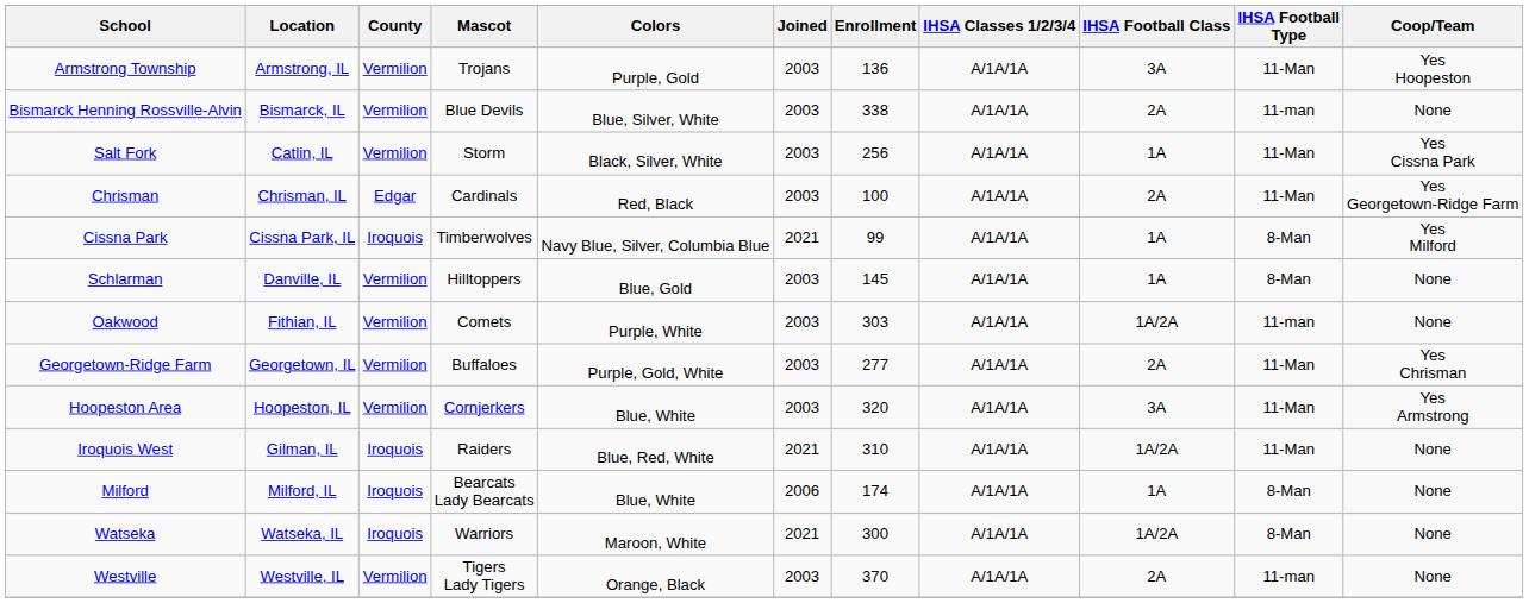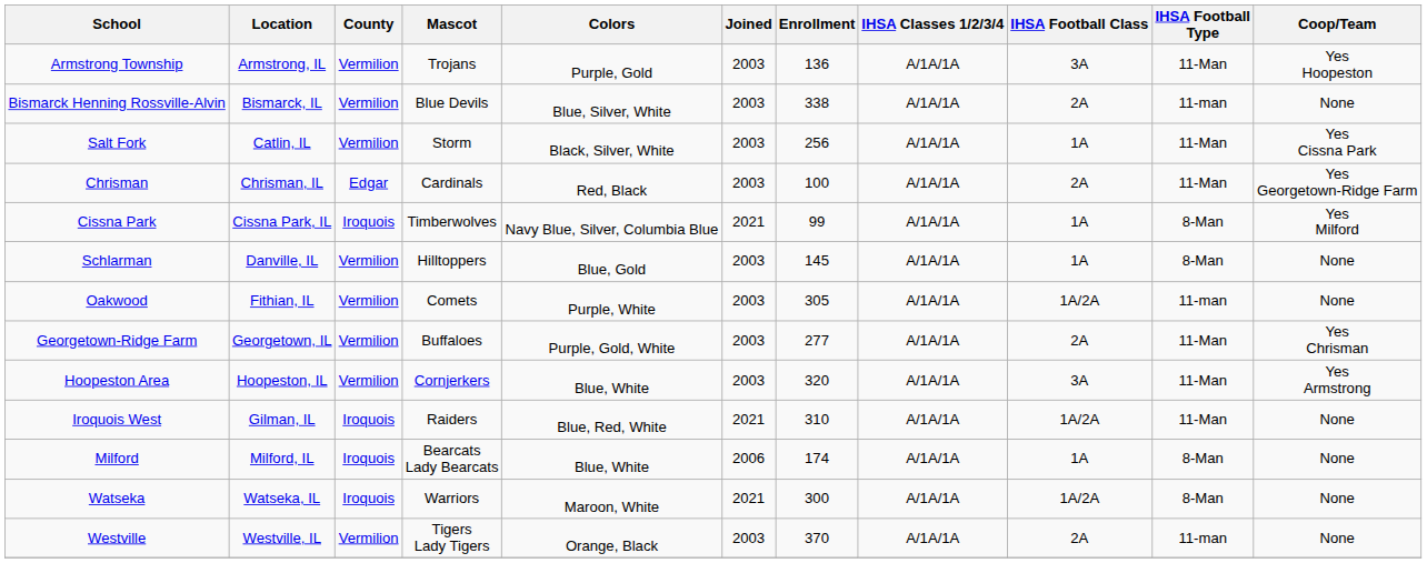 <table class="wikitable sortable" style="text-align:center;">
 <tr>
 <th>School</th>
 <th>Location</th>
 <th>County</th>
 <th>Mascot</th>
 <th>Colors</th>
 <th>Joined</th>
 <th>Enrollment</th>
 <th><a href='#'>IHSA</a> Classes 1/2/3/4</th>
 <th><a href='#'>IHSA</a> Football Class</th>
 <th><a href='#'>IHSA</a> Football<br>Type</th>
 <th>Coop/Team</th>
 </tr>
 <tr>
 <td><a href='#'>Armstrong Township</a></td>
 <td><a href='#'>Armstrong, IL</a></td>
 <td><a href='#'>Vermilion</a></td>
 <td>Trojans</td>
 <td> <br>Purple, Gold</td>
 <td>2003</td>
 <td>136</td>
 <td>A/1A/1A</td>
 <td>3A</td>
 <td>11-Man</td>
 <td>Yes<br>Hoopeston</td>
 </tr>
 <tr>
 <td><a href='#'>Bismarck Henning Rossville-Alvin</a></td>
 <td><a href='#'>Bismarck, IL</a></td>
 <td><a href='#'>Vermilion</a></td>
 <td>Blue Devils</td>
 <td>  <br>Blue, Silver, White</td>
 <td>2003</td>
 <td>338</td>
 <td>A/1A/1A</td>
 <td>2A</td>
 <td>11-man</td>
 <td>None</td>
 </tr>
 <tr>
 <td><a href='#'>Salt Fork</a></td>
 <td><a href='#'>Catlin, IL</a></td>
 <td><a href='#'>Vermilion</a></td>
 <td>Storm</td>
 <td>  <br>Black, Silver, White</td>
 <td>2003</td>
 <td>256</td>
 <td>A/1A/1A</td>
 <td>1A</td>
 <td>11-Man</td>
 <td>Yes<br>Cissna Park</td>
 </tr>
 <tr>
 <td><a href='#'>Chrisman</a></td>
 <td><a href='#'>Chrisman, IL</a></td>
 <td><a href='#'>Edgar</a></td>
 <td>Cardinals</td>
 <td> <br>Red, Black</td>
 <td>2003</td>
 <td>100</td>
 <td>A/1A/1A</td>
 <td>2A</td>
 <td>11-Man</td>
 <td>Yes<br>Georgetown-Ridge Farm</td>
 </tr>
 <tr>
 <td><a href='#'>Cissna Park</a></td>
 <td><a href='#'>Cissna Park, IL</a></td>
 <td><a href='#'>Iroquois</a></td>
 <td>Timberwolves</td>
 <td>  <br>Navy Blue, Silver, Columbia Blue</td>
 <td>2021</td>
 <td>99</td>
 <td>A/1A/1A</td>
 <td>1A</td>
 <td>8-Man</td>
 <td>Yes<br>Milford</td>
 </tr>
 <tr>
 <td><a href='#'>Schlarman</a></td>
 <td><a href='#'>Danville, IL</a></td>
 <td><a href='#'>Vermilion</a></td>
 <td>Hilltoppers</td>
 <td> <br>Blue, Gold</td>
 <td>2003</td>
 <td>145</td>
 <td>A/1A/1A</td>
 <td>1A</td>
 <td>8-Man</td>
 <td>None</td>
 </tr>
 <tr>
 <td><a href='#'>Oakwood</a></td>
 <td><a href='#'>Fithian, IL</a></td>
 <td><a href='#'>Vermilion</a></td>
 <td>Comets</td>
 <td> <br>Purple, White</td>
 <td>2003</td>
-<td>303</td>
+<td>305</td>
 <td>A/1A/1A</td>
 <td>1A/2A</td>
 <td>11-man</td>
 <td>None</td>
 </tr>
 <tr>
 <td><a href='#'>Georgetown-Ridge Farm</a></td>
 <td><a href='#'>Georgetown, IL</a></td>
 <td><a href='#'>Vermilion</a></td>
 <td>Buffaloes</td>
 <td>  <br>Purple, Gold, White</td>
 <td>2003</td>
 <td>277</td>
 <td>A/1A/1A</td>
 <td>2A</td>
 <td>11-Man</td>
 <td>Yes<br>Chrisman</td>
 </tr>
 <tr>
 <td><a href='#'>Hoopeston Area</a></td>
 <td><a href='#'>Hoopeston, IL</a></td>
 <td><a href='#'>Vermilion</a></td>
 <td><a href='#'>Cornjerkers</a></td>
 <td> <br>Blue, White</td>
 <td>2003</td>
 <td>320</td>
 <td>A/1A/1A</td>
 <td>3A</td>
 <td>11-Man</td>
 <td>Yes<br>Armstrong</td>
 </tr>
 <tr>
 <td><a href='#'>Iroquois West</a></td>
 <td><a href='#'>Gilman, IL</a></td>
 <td><a href='#'>Iroquois</a></td>
 <td>Raiders</td>
 <td>  <br>Blue, Red, White</td>
 <td>2021</td>
 <td>310</td>
 <td>A/1A/1A</td>
 <td>1A/2A</td>
 <td>11-Man</td>
 <td>None</td>
 </tr>
 <tr>
 <td><a href='#'>Milford</a></td>
 <td><a href='#'>Milford, IL</a></td>
 <td><a href='#'>Iroquois</a></td>
 <td>Bearcats<br>Lady Bearcats</td>
 <td> <br>Blue, White</td>
 <td>2006</td>
 <td>174</td>
 <td>A/1A/1A</td>
 <td>1A</td>
 <td>8-Man</td>
 <td>None</td>
 </tr>
 <tr>
 <td><a href='#'>Watseka</a></td>
 <td><a href='#'>Watseka, IL</a></td>
 <td><a href='#'>Iroquois</a></td>
 <td>Warriors</td>
 <td> <br>Maroon, White</td>
 <td>2021</td>
 <td>300</td>
 <td>A/1A/1A</td>
 <td>1A/2A</td>
 <td>8-Man</td>
 <td>None</td>
 </tr>
 <tr>
 <td><a href='#'>Westville</a></td>
 <td><a href='#'>Westville, IL</a></td>
 <td><a href='#'>Vermilion</a></td>
 <td>Tigers<br>Lady Tigers</td>
 <td> <br>Orange, Black</td>
 <td>2003</td>
 <td>370</td>
 <td>A/1A/1A</td>
 <td>2A</td>
 <td>11-man</td>
 <td>None</td>
 </tr>
 <tr>
 </tr>
 </table>
